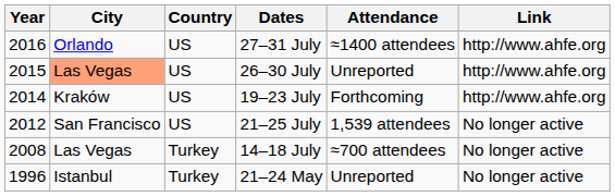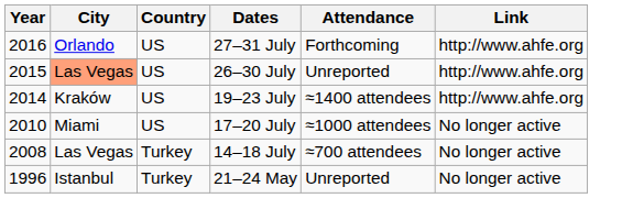 <table class="wikitable">
 <tr>
 <th>Year</th>
 <th>City</th>
 <th>Country</th>
 <th>Dates</th>
 <th>Attendance</th>
 <th>Link</th>
 </tr>
 <tr>
 <td>2016</td>
 <td><a href='#'>Orlando</a></td>
 <td> US</td>
 <td>27–31 July</td>
-<td>≈1400 attendees</td>
+<td>Forthcoming</td>
 <td>http://www.ahfe.org</td>
 </tr>
 <tr>
 <td>2015</td>
 <td style="background: lightsalmon;">Las Vegas</td>
 <td> US</td>
 <td>26–30 July</td>
 <td>Unreported</td>
 <td>http://www.ahfe.org</td>
 </tr>
 <tr>
 <td>2014</td>
 <td>Kraków</td>
 <td> US</td>
 <td>19–23 July</td>
-<td>Forthcoming</td>
+<td>≈1400 attendees</td>
 <td>http://www.ahfe.org</td>
 </tr>
 <tr>
-<td>2012</td>
-<td>San Francisco</td>
+<td>2010</td>
+<td>Miami</td>
 <td> US</td>
-<td>21–25 July</td>
-<td>1,539 attendees</td>
+<td>17–20 July</td>
+<td>≈1000 attendees</td>
 <td>No longer active</td>
 </tr>
 <tr>
 <td>2008</td>
 <td>Las Vegas</td>
 <td> Turkey</td>
 <td>14–18 July</td>
 <td>≈700 attendees</td>
 <td>No longer active</td>
 </tr>
 <tr>
 <td>1996</td>
 <td>Istanbul</td>
 <td> Turkey</td>
 <td>21–24 May</td>
 <td>Unreported</td>
 <td>No longer active</td>
 </tr>
 </table>
